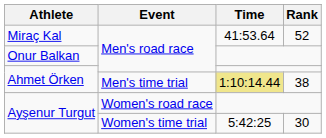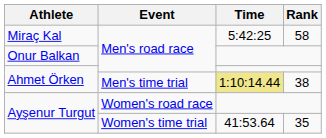 <table class=wikitable style="font-size:90%">
 <tr>
 <th>Athlete</th>
 <th>Event</th>
 <th>Time</th>
 <th>Rank</th>
 </tr>
 <tr align=center>
 <td align=left><a href='#'>Miraç Kal</a></td>
 <td align=left rowspan=3><a href='#'>Men's road race</a></td>
-<td>41:53.64</td>
-<td>52</td>
+<td>5:42:25</td>
+<td>58</td>
 </tr>
 <tr align=center>
 <td align=left><a href='#'>Onur Balkan</a></td>
 <td colspan=2></td>
 </tr>
 <tr align=center>
 <td align=left rowspan=2><a href='#'>Ahmet Örken</a></td>
 <td colspan=2></td>
 </tr>
 <tr align=center>
 <td align=left><a href='#'>Men's time trial</a></td>
 <td style="background: khaki;">1:10:14.44</td>
 <td>38</td>
 </tr>
 <tr align=center>
 <td align=left rowspan=2><a href='#'>Ayşenur Turgut</a></td>
 <td align=left><a href='#'>Women's road race</a></td>
 <td colspan=2></td>
 </tr>
 <tr align=center>
 <td align=left><a href='#'>Women's time trial</a></td>
-<td>5:42:25</td>
-<td>30</td>
+<td>41:53.64</td>
+<td>35</td>
 </tr>
 </table>
